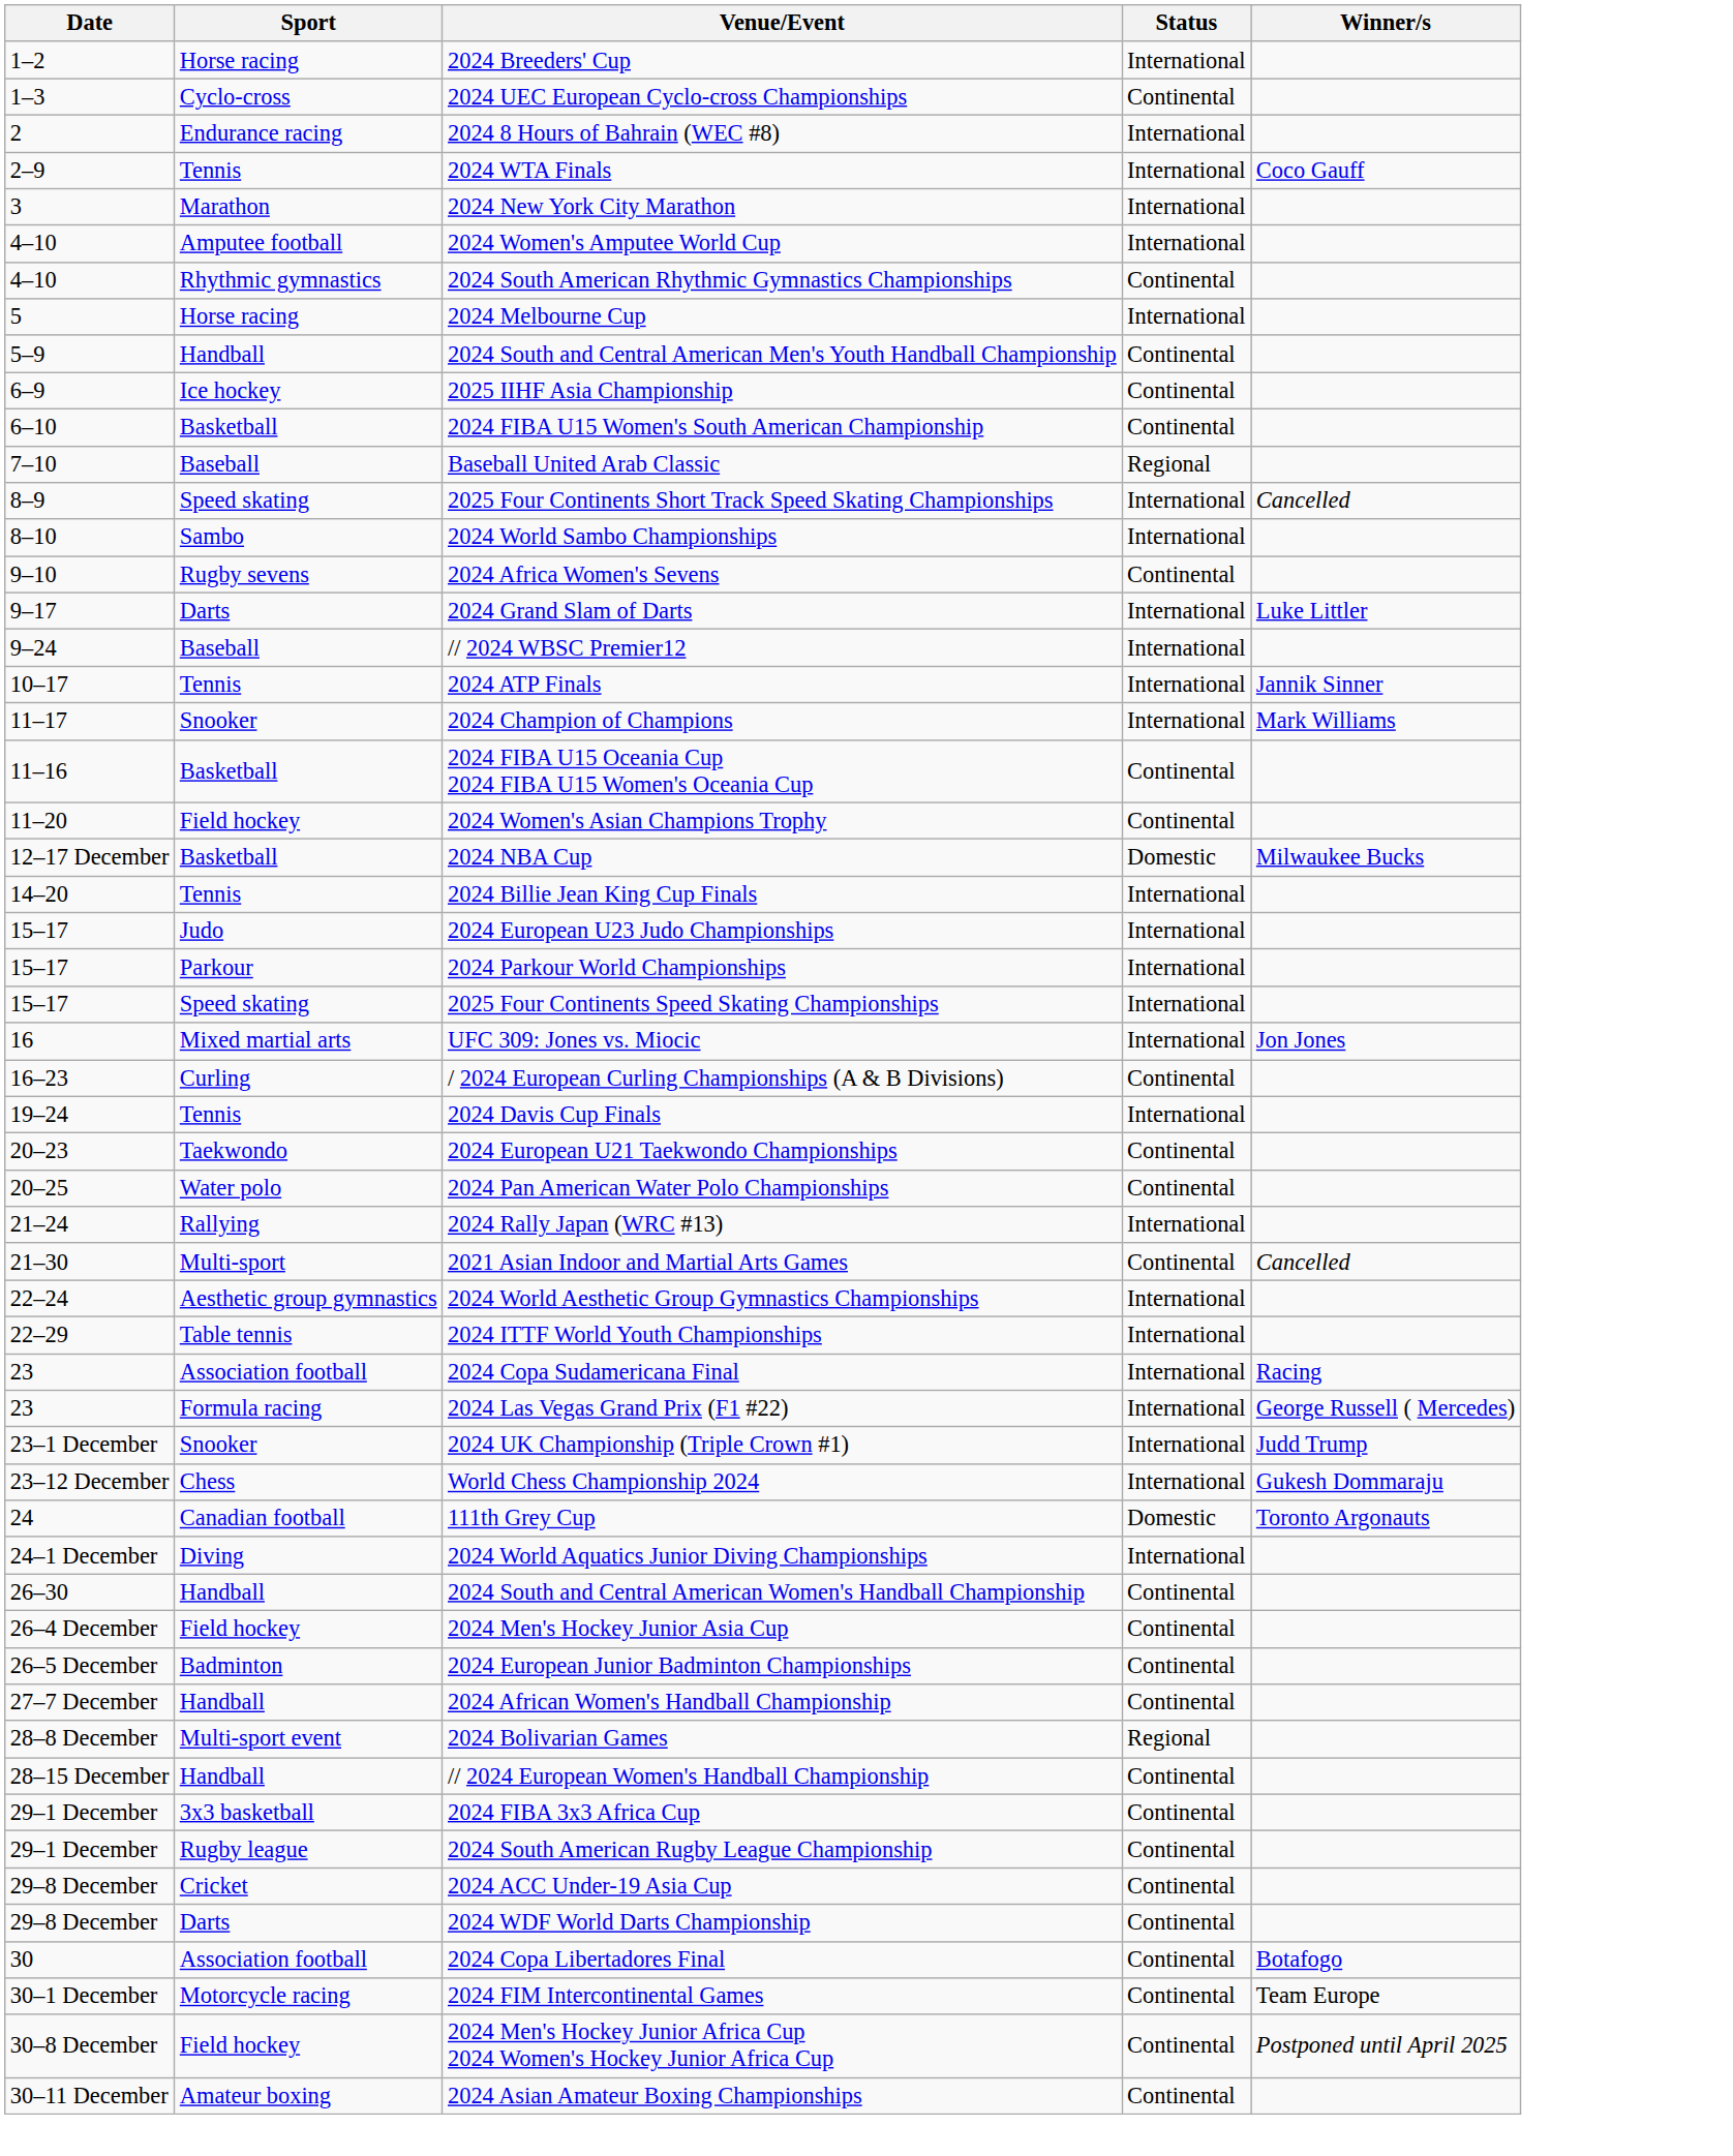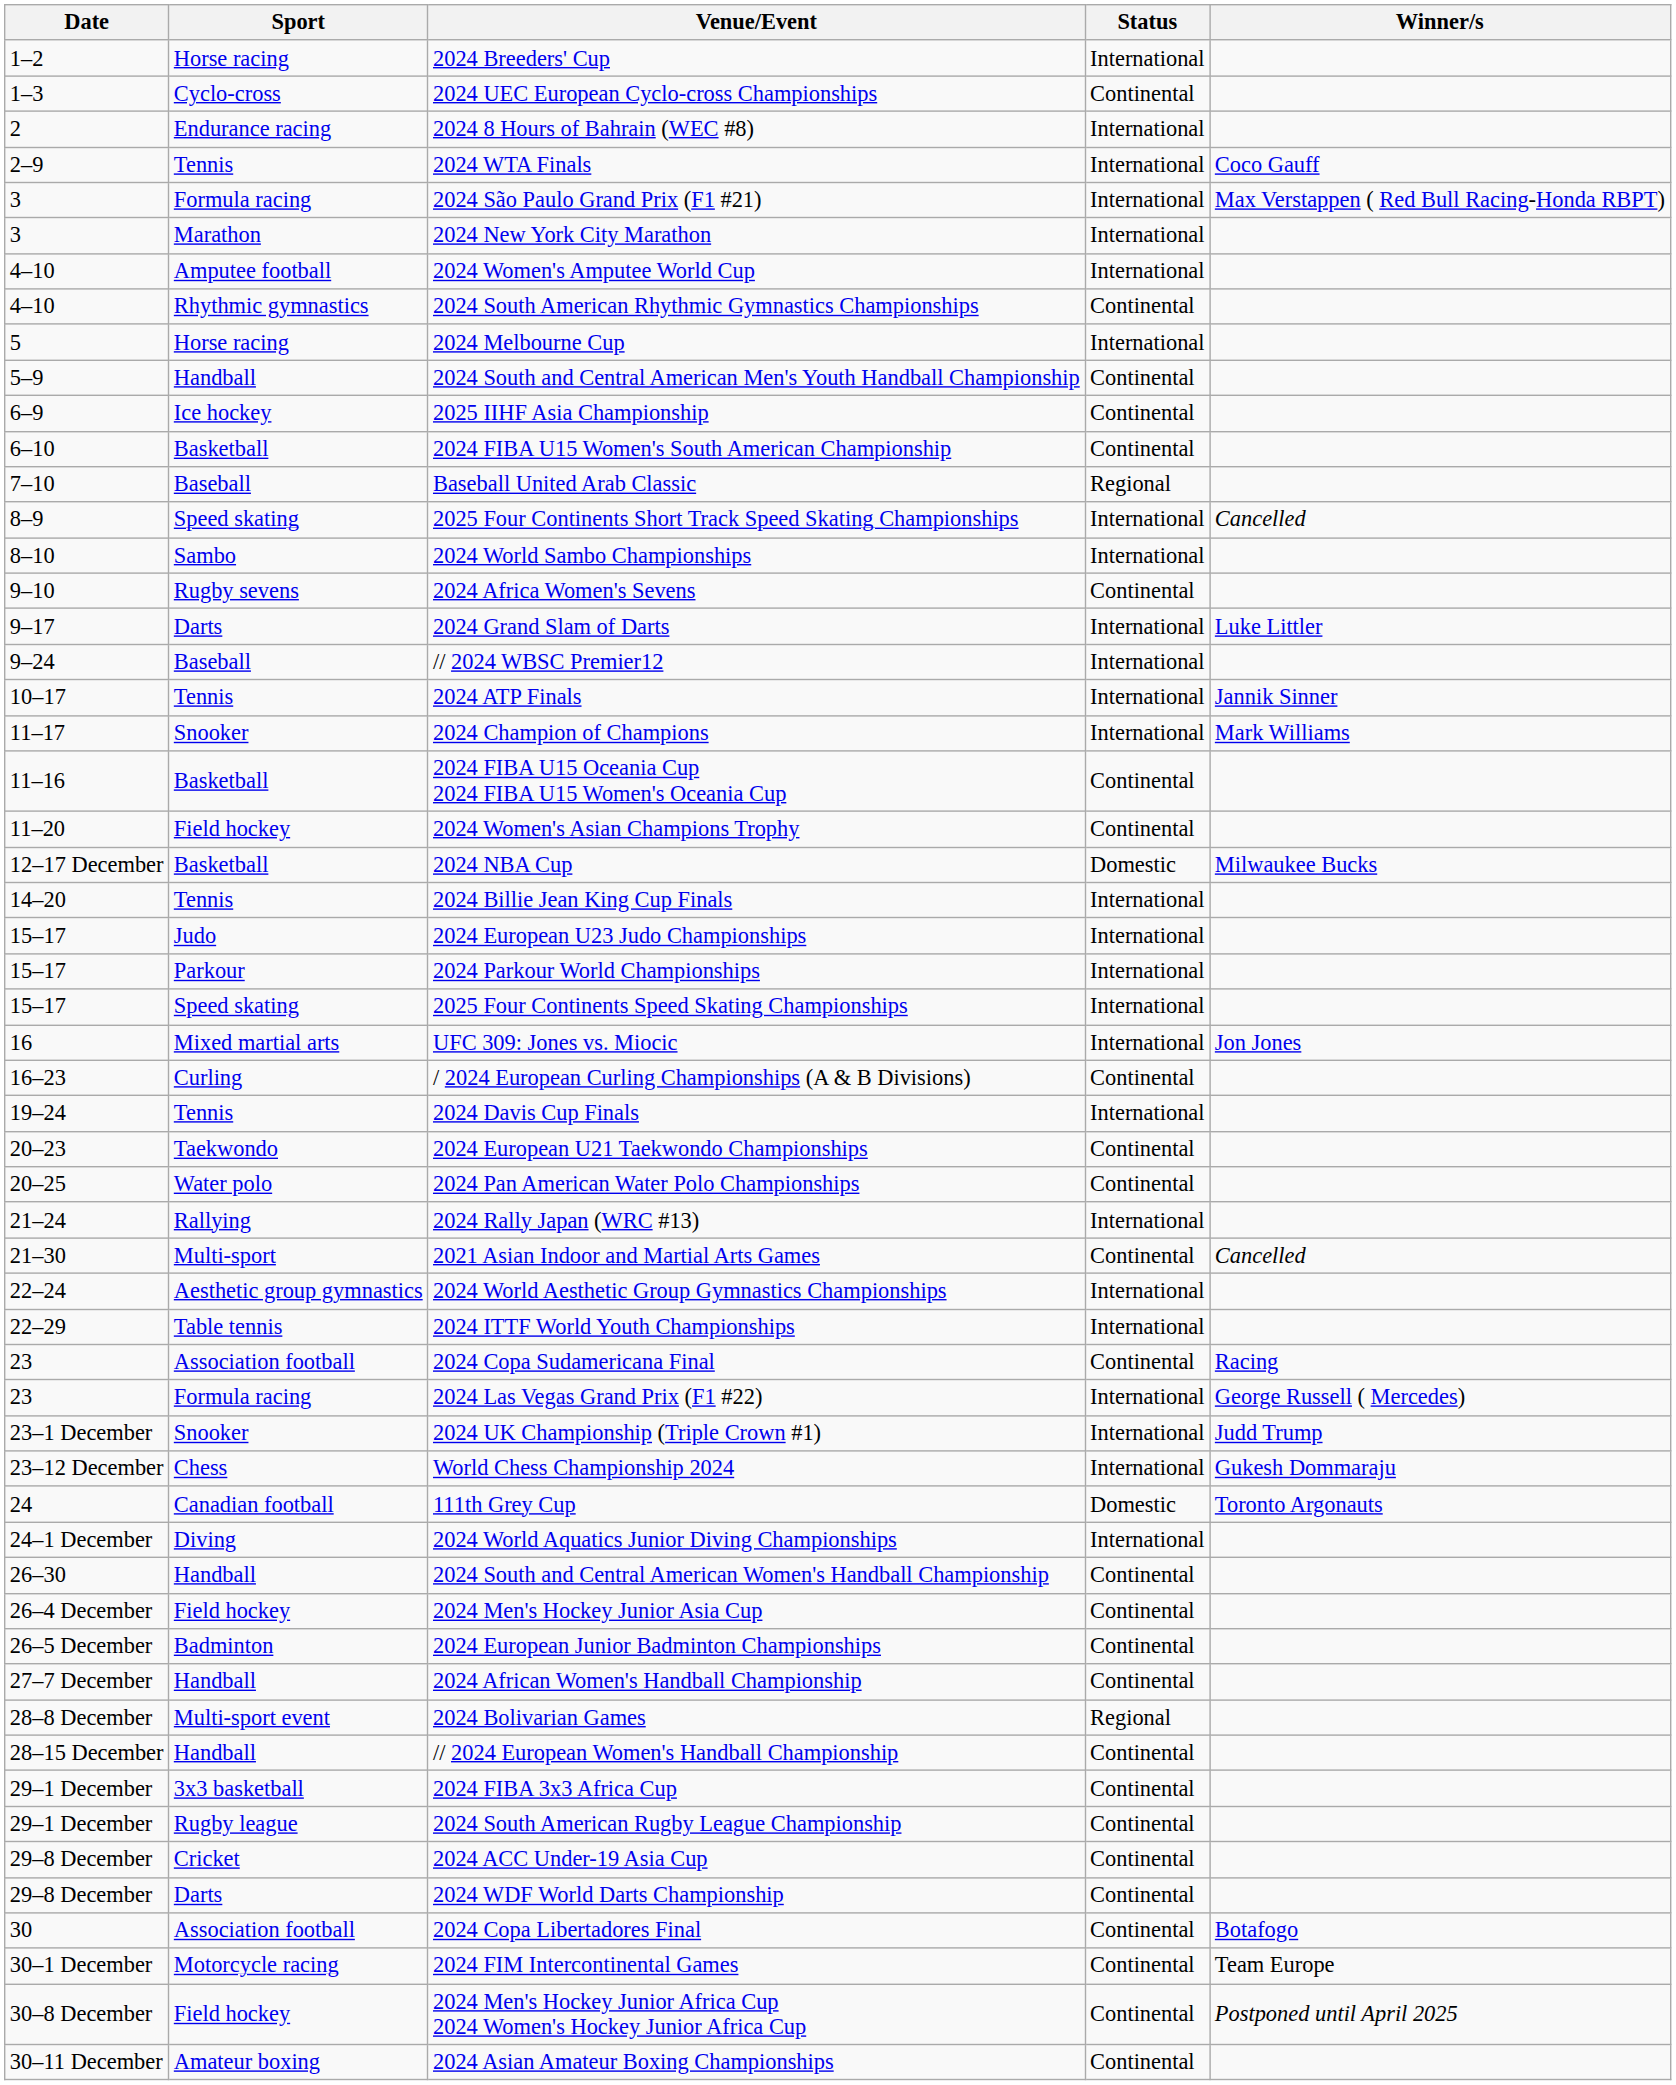 <table class="wikitable source">
 <tr>
 <th>Date</th>
 <th>Sport</th>
 <th>Venue/Event</th>
 <th>Status</th>
 <th>Winner/s</th>
 </tr>
 <tr>
 <td>1–2</td>
 <td><a href='#'>Horse racing</a></td>
 <td> <a href='#'>2024 Breeders' Cup</a></td>
 <td>International</td>
 <td></td>
 </tr>
 <tr>
 <td>1–3</td>
 <td><a href='#'>Cyclo-cross</a></td>
 <td> <a href='#'>2024 UEC European Cyclo-cross Championships</a></td>
 <td>Continental</td>
 <td></td>
 </tr>
 <tr>
 <td>2</td>
 <td><a href='#'>Endurance racing</a></td>
 <td> <a href='#'>2024 8 Hours of Bahrain</a> (<a href='#'>WEC</a> #8)</td>
 <td>International</td>
 <td></td>
 </tr>
 <tr>
 <td>2–9</td>
 <td><a href='#'>Tennis</a></td>
 <td> <a href='#'>2024 WTA Finals</a></td>
 <td>International</td>
 <td> <a href='#'>Coco Gauff</a></td>
+</tr>
+<tr>
+<td>3</td>
+<td><a href='#'>Formula racing</a></td>
+<td> <a href='#'>2024 São Paulo Grand Prix</a> (<a href='#'>F1</a> #21)</td>
+<td>International</td>
+<td> <a href='#'>Max Verstappen</a> ( <a href='#'>Red Bull Racing</a>-<a href='#'>Honda RBPT</a>)</td>
 </tr>
 <tr>
 <td>3</td>
 <td><a href='#'>Marathon</a></td>
 <td> <a href='#'>2024 New York City Marathon</a></td>
 <td>International</td>
 <td></td>
 </tr>
 <tr>
 <td>4–10</td>
 <td><a href='#'>Amputee football</a></td>
 <td> <a href='#'>2024 Women's Amputee World Cup</a></td>
 <td>International</td>
 <td></td>
 </tr>
 <tr>
 <td>4–10</td>
 <td><a href='#'>Rhythmic gymnastics</a></td>
 <td> <a href='#'>2024 South American Rhythmic Gymnastics Championships</a></td>
 <td>Continental</td>
 <td></td>
 </tr>
 <tr>
 <td>5</td>
 <td><a href='#'>Horse racing</a></td>
 <td> <a href='#'>2024 Melbourne Cup</a></td>
 <td>International</td>
 <td></td>
 </tr>
 <tr>
 <td>5–9</td>
 <td><a href='#'>Handball</a></td>
 <td> <a href='#'>2024 South and Central American Men's Youth Handball Championship</a></td>
 <td>Continental</td>
 <td></td>
 </tr>
 <tr>
 <td>6–9</td>
 <td><a href='#'>Ice hockey</a></td>
 <td> <a href='#'>2025 IIHF Asia Championship</a></td>
 <td>Continental</td>
 <td></td>
 </tr>
 <tr>
 <td>6–10</td>
 <td><a href='#'>Basketball</a></td>
 <td> <a href='#'>2024 FIBA U15 Women's South American Championship</a></td>
 <td>Continental</td>
 <td></td>
 </tr>
 <tr>
 <td>7–10</td>
 <td><a href='#'>Baseball</a></td>
 <td> <a href='#'>Baseball United Arab Classic</a></td>
 <td>Regional</td>
 <td></td>
 </tr>
 <tr>
 <td>8–9</td>
 <td><a href='#'>Speed skating</a></td>
 <td> <a href='#'>2025 Four Continents Short Track Speed Skating Championships</a></td>
 <td>International</td>
 <td><em>Cancelled</em></td>
 </tr>
 <tr>
 <td>8–10</td>
 <td><a href='#'>Sambo</a></td>
 <td> <a href='#'>2024 World Sambo Championships</a></td>
 <td>International</td>
 <td></td>
 </tr>
 <tr>
 <td>9–10</td>
 <td><a href='#'>Rugby sevens</a></td>
 <td> <a href='#'>2024 Africa Women's Sevens</a></td>
 <td>Continental</td>
 <td></td>
 </tr>
 <tr>
 <td>9–17</td>
 <td><a href='#'>Darts</a></td>
 <td> <a href='#'>2024 Grand Slam of Darts</a></td>
 <td>International</td>
 <td> <a href='#'>Luke Littler</a></td>
 </tr>
 <tr>
 <td>9–24</td>
 <td><a href='#'>Baseball</a></td>
 <td>// <a href='#'>2024 WBSC Premier12</a></td>
 <td>International</td>
 <td></td>
 </tr>
 <tr>
 <td>10–17</td>
 <td><a href='#'>Tennis</a></td>
 <td> <a href='#'>2024 ATP Finals</a></td>
 <td>International</td>
 <td> <a href='#'>Jannik Sinner</a></td>
 </tr>
 <tr>
 <td>11–17</td>
 <td><a href='#'>Snooker</a></td>
 <td> <a href='#'>2024 Champion of Champions</a></td>
 <td>International</td>
 <td> <a href='#'>Mark Williams</a></td>
 </tr>
 <tr>
 <td>11–16</td>
 <td><a href='#'>Basketball</a></td>
 <td> <a href='#'>2024 FIBA U15 Oceania Cup</a><br> <a href='#'>2024 FIBA U15 Women's Oceania Cup</a></td>
 <td>Continental</td>
 <td></td>
 </tr>
 <tr>
 <td>11–20</td>
 <td><a href='#'>Field hockey</a></td>
 <td> <a href='#'>2024 Women's Asian Champions Trophy</a></td>
 <td>Continental</td>
 <td></td>
 </tr>
 <tr>
 <td>12–17 December</td>
 <td><a href='#'>Basketball</a></td>
 <td> <a href='#'>2024 NBA Cup</a></td>
 <td>Domestic</td>
 <td> <a href='#'>Milwaukee Bucks</a></td>
 </tr>
 <tr>
 <td>14–20</td>
 <td><a href='#'>Tennis</a></td>
 <td> <a href='#'>2024 Billie Jean King Cup Finals</a></td>
 <td>International</td>
 <td></td>
 </tr>
 <tr>
 <td>15–17</td>
 <td><a href='#'>Judo</a></td>
 <td> <a href='#'>2024 European U23 Judo Championships</a></td>
 <td>International</td>
 <td></td>
 </tr>
 <tr>
 <td>15–17</td>
 <td><a href='#'>Parkour</a></td>
 <td> <a href='#'>2024 Parkour World Championships</a></td>
 <td>International</td>
 <td></td>
 </tr>
 <tr>
 <td>15–17</td>
 <td><a href='#'>Speed skating</a></td>
 <td> <a href='#'>2025 Four Continents Speed Skating Championships</a></td>
 <td>International</td>
 <td></td>
 </tr>
 <tr>
 <td>16</td>
 <td><a href='#'>Mixed martial arts</a></td>
 <td> <a href='#'>UFC 309: Jones vs. Miocic</a></td>
 <td>International</td>
 <td> <a href='#'>Jon Jones</a></td>
 </tr>
 <tr>
 <td>16–23</td>
 <td><a href='#'>Curling</a></td>
 <td>/ <a href='#'>2024 European Curling Championships</a> (A & B Divisions)</td>
 <td>Continental</td>
 <td></td>
 </tr>
 <tr>
 <td>19–24</td>
 <td><a href='#'>Tennis</a></td>
 <td> <a href='#'>2024 Davis Cup Finals</a></td>
 <td>International</td>
 <td></td>
 </tr>
 <tr>
 <td>20–23</td>
 <td><a href='#'>Taekwondo</a></td>
 <td> <a href='#'>2024 European U21 Taekwondo Championships</a></td>
 <td>Continental</td>
 <td></td>
 </tr>
 <tr>
 <td>20–25</td>
 <td><a href='#'>Water polo</a></td>
 <td> <a href='#'>2024 Pan American Water Polo Championships</a></td>
 <td>Continental</td>
 <td></td>
 </tr>
 <tr>
 <td>21–24</td>
 <td><a href='#'>Rallying</a></td>
 <td> <a href='#'>2024 Rally Japan</a> (<a href='#'>WRC</a> #13)</td>
 <td>International</td>
 <td></td>
 </tr>
 <tr>
 <td>21–30</td>
 <td><a href='#'>Multi-sport</a></td>
 <td> <a href='#'>2021 Asian Indoor and Martial Arts Games</a></td>
 <td>Continental</td>
 <td><em>Cancelled</em></td>
 </tr>
 <tr>
 <td>22–24</td>
 <td><a href='#'>Aesthetic group gymnastics</a></td>
 <td> <a href='#'>2024 World Aesthetic Group Gymnastics Championships</a></td>
 <td>International</td>
 <td></td>
 </tr>
 <tr>
 <td>22–29</td>
 <td><a href='#'>Table tennis</a></td>
 <td> <a href='#'>2024 ITTF World Youth Championships</a></td>
 <td>International</td>
 <td></td>
 </tr>
 <tr>
 <td>23</td>
 <td><a href='#'>Association football</a></td>
 <td> <a href='#'>2024 Copa Sudamericana Final</a></td>
-<td>International</td>
+<td>Continental</td>
 <td> <a href='#'>Racing</a></td>
 </tr>
 <tr>
 <td>23</td>
 <td><a href='#'>Formula racing</a></td>
 <td> <a href='#'>2024 Las Vegas Grand Prix</a> (<a href='#'>F1</a> #22)</td>
 <td>International</td>
 <td> <a href='#'>George Russell</a> ( <a href='#'>Mercedes</a>)</td>
 </tr>
 <tr>
 <td>23–1 December</td>
 <td><a href='#'>Snooker</a></td>
 <td> <a href='#'>2024 UK Championship</a> (<a href='#'>Triple Crown</a> #1)</td>
 <td>International</td>
 <td> <a href='#'>Judd Trump</a></td>
 </tr>
 <tr>
 <td>23–12 December</td>
 <td><a href='#'>Chess</a></td>
 <td> <a href='#'>World Chess Championship 2024</a></td>
 <td>International</td>
 <td> <a href='#'>Gukesh Dommaraju</a></td>
 </tr>
 <tr>
 <td>24</td>
 <td><a href='#'>Canadian football</a></td>
 <td> <a href='#'>111th Grey Cup</a></td>
 <td>Domestic</td>
 <td> <a href='#'>Toronto Argonauts</a></td>
 </tr>
 <tr>
 <td>24–1 December</td>
 <td><a href='#'>Diving</a></td>
 <td> <a href='#'>2024 World Aquatics Junior Diving Championships</a></td>
 <td>International</td>
 <td></td>
 </tr>
 <tr>
 <td>26–30</td>
 <td><a href='#'>Handball</a></td>
 <td> <a href='#'>2024 South and Central American Women's Handball Championship</a></td>
 <td>Continental</td>
 <td></td>
 </tr>
 <tr>
 <td>26–4 December</td>
 <td><a href='#'>Field hockey</a></td>
 <td> <a href='#'>2024 Men's Hockey Junior Asia Cup</a></td>
 <td>Continental</td>
 <td></td>
 </tr>
 <tr>
 <td>26–5 December</td>
 <td><a href='#'>Badminton</a></td>
 <td> <a href='#'>2024 European Junior Badminton Championships</a></td>
 <td>Continental</td>
 <td></td>
 </tr>
 <tr>
 <td>27–7 December</td>
 <td><a href='#'>Handball</a></td>
 <td> <a href='#'>2024 African Women's Handball Championship</a></td>
 <td>Continental</td>
 <td></td>
 </tr>
 <tr>
 <td>28–8 December</td>
 <td><a href='#'>Multi-sport event</a></td>
 <td> <a href='#'>2024 Bolivarian Games</a></td>
 <td>Regional</td>
 <td></td>
 </tr>
 <tr>
 <td>28–15 December</td>
 <td><a href='#'>Handball</a></td>
 <td>// <a href='#'>2024 European Women's Handball Championship</a></td>
 <td>Continental</td>
 <td></td>
 </tr>
 <tr>
 <td>29–1 December</td>
 <td><a href='#'>3x3 basketball</a></td>
 <td> <a href='#'>2024 FIBA 3x3 Africa Cup</a></td>
 <td>Continental</td>
 <td></td>
 </tr>
 <tr>
 <td>29–1 December</td>
 <td><a href='#'>Rugby league</a></td>
 <td> <a href='#'>2024 South American Rugby League Championship</a></td>
 <td>Continental</td>
 <td></td>
 </tr>
 <tr>
 <td>29–8 December</td>
 <td><a href='#'>Cricket</a></td>
 <td> <a href='#'>2024 ACC Under-19 Asia Cup</a></td>
 <td>Continental</td>
 <td></td>
 </tr>
 <tr>
 <td>29–8 December</td>
 <td><a href='#'>Darts</a></td>
 <td> <a href='#'>2024 WDF World Darts Championship</a></td>
 <td>Continental</td>
 <td></td>
 </tr>
 <tr>
 <td>30</td>
 <td><a href='#'>Association football</a></td>
 <td> <a href='#'>2024 Copa Libertadores Final</a></td>
 <td>Continental</td>
 <td> <a href='#'>Botafogo</a></td>
 </tr>
 <tr>
 <td>30–1 December</td>
 <td><a href='#'>Motorcycle racing</a></td>
 <td> <a href='#'>2024 FIM Intercontinental Games</a></td>
 <td>Continental</td>
 <td> Team Europe</td>
 </tr>
 <tr>
 <td>30–8 December</td>
 <td><a href='#'>Field hockey</a></td>
 <td> <a href='#'>2024 Men's Hockey Junior Africa Cup</a><br> <a href='#'>2024 Women's Hockey Junior Africa Cup</a></td>
 <td>Continental</td>
 <td><em>Postponed until April 2025</em></td>
 </tr>
 <tr>
 <td>30–11 December</td>
 <td><a href='#'>Amateur boxing</a></td>
 <td> <a href='#'>2024 Asian Amateur Boxing Championships</a></td>
 <td>Continental</td>
 <td></td>
 </tr>
 </table>
